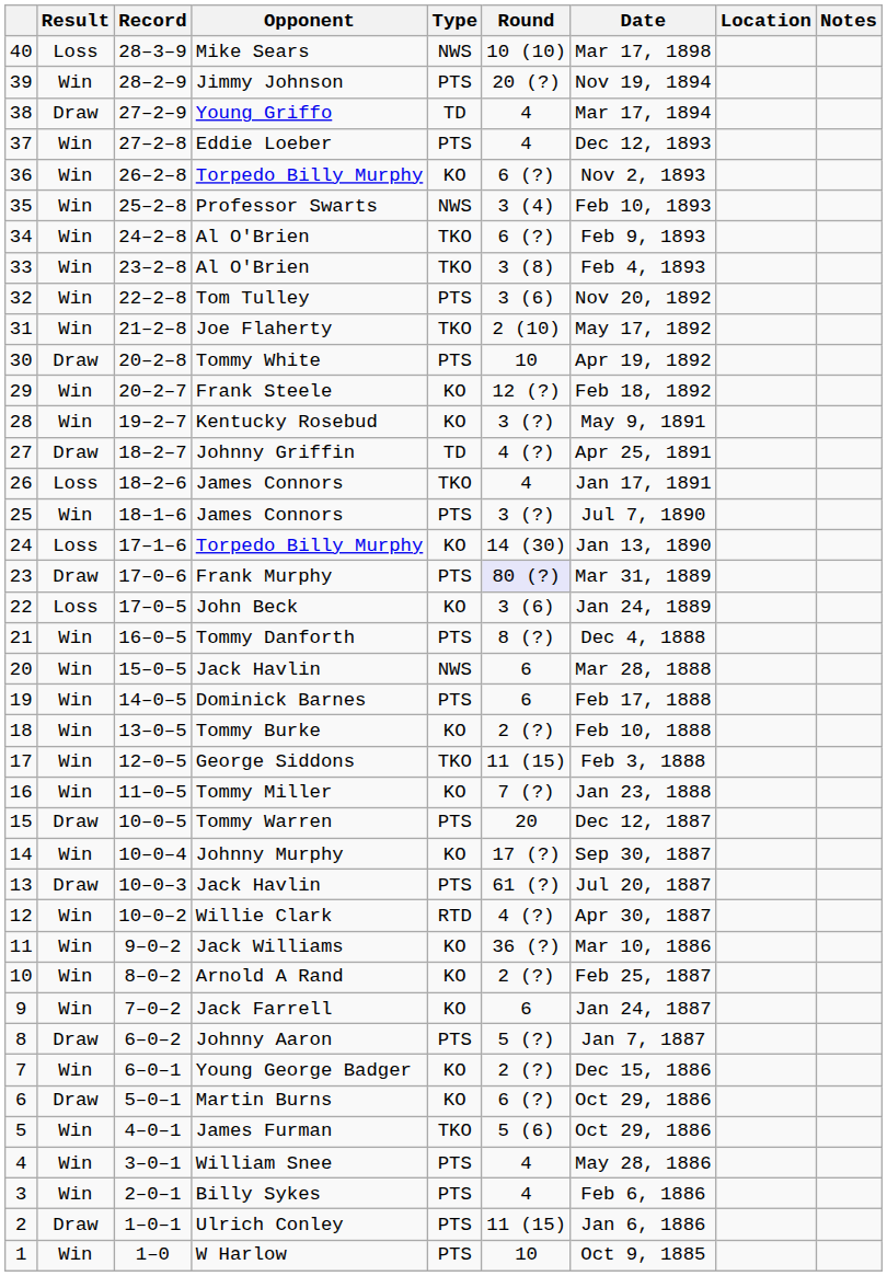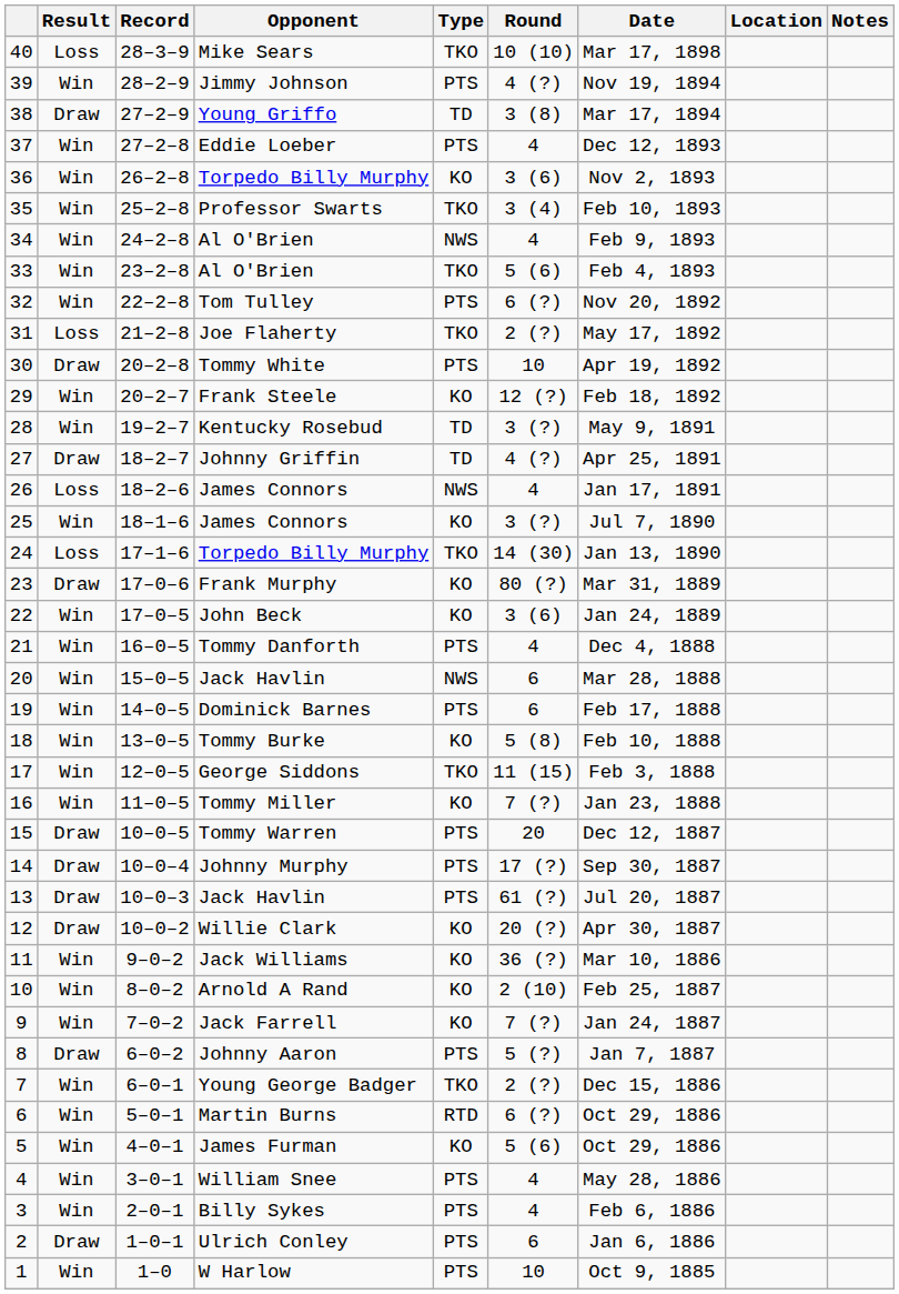 <table class="wikitable mw-collapsible" style="text-align:center">
 <tr>
 <th></th>
 <th>Result</th>
 <th>Record</th>
 <th>Opponent</th>
 <th>Type</th>
 <th>Round</th>
 <th>Date</th>
 <th>Location</th>
 <th>Notes</th>
 </tr>
 <tr>
 <td>40</td>
 <td>Loss</td>
 <td>28–3–9</td>
 <td align=left>Mike Sears</td>
-<td>NWS</td>
+<td>TKO</td>
 <td>10 (10)</td>
 <td>Mar 17, 1898</td>
 <td align=left></td>
 <td></td>
 </tr>
 <tr>
 <td>39</td>
 <td>Win</td>
 <td>28–2–9</td>
 <td align=left>Jimmy Johnson</td>
 <td>PTS</td>
-<td>20 (?)</td>
+<td>4 (?)</td>
 <td>Nov 19, 1894</td>
 <td align=left></td>
 <td></td>
 </tr>
 <tr>
 <td>38</td>
 <td>Draw</td>
 <td>27–2–9</td>
 <td align=left><a href='#'>Young Griffo</a></td>
 <td>TD</td>
-<td>4</td>
+<td>3 (8)</td>
 <td>Mar 17, 1894</td>
 <td align=left></td>
 <td></td>
 </tr>
 <tr>
 <td>37</td>
 <td>Win</td>
 <td>27–2–8</td>
 <td align=left>Eddie Loeber</td>
 <td>PTS</td>
 <td>4</td>
 <td>Dec 12, 1893</td>
 <td align=left></td>
 <td></td>
 </tr>
 <tr>
 <td>36</td>
 <td>Win</td>
 <td>26–2–8</td>
 <td align=left><a href='#'>Torpedo Billy Murphy</a></td>
 <td>KO</td>
-<td>6 (?)</td>
+<td>3 (6)</td>
 <td>Nov 2, 1893</td>
 <td align=left></td>
 <td></td>
 </tr>
 <tr>
 <td>35</td>
 <td>Win</td>
 <td>25–2–8</td>
 <td align=left>Professor Swarts</td>
-<td>NWS</td>
+<td>TKO</td>
 <td>3 (4)</td>
 <td>Feb 10, 1893</td>
 <td align=left></td>
 <td></td>
 </tr>
 <tr>
 <td>34</td>
 <td>Win</td>
 <td>24–2–8</td>
 <td align=left>Al O'Brien</td>
-<td>TKO</td>
-<td>6 (?)</td>
+<td>NWS</td>
+<td>4</td>
 <td>Feb 9, 1893</td>
 <td align=left></td>
 <td></td>
 </tr>
 <tr>
 <td>33</td>
 <td>Win</td>
 <td>23–2–8</td>
 <td align=left>Al O'Brien</td>
 <td>TKO</td>
-<td>3 (8)</td>
+<td>5 (6)</td>
 <td>Feb 4, 1893</td>
 <td align=left></td>
 <td></td>
 </tr>
 <tr>
 <td>32</td>
 <td>Win</td>
 <td>22–2–8</td>
 <td align=left>Tom Tulley</td>
 <td>PTS</td>
-<td>3 (6)</td>
+<td>6 (?)</td>
 <td>Nov 20, 1892</td>
 <td align=left></td>
 <td></td>
 </tr>
 <tr>
 <td>31</td>
-<td>Win</td>
+<td>Loss</td>
 <td>21–2–8</td>
 <td align=left>Joe Flaherty</td>
 <td>TKO</td>
-<td>2 (10)</td>
+<td>2 (?)</td>
 <td>May 17, 1892</td>
 <td align=left></td>
 <td></td>
 </tr>
 <tr>
 <td>30</td>
 <td>Draw</td>
 <td>20–2–8</td>
 <td align=left>Tommy White</td>
 <td>PTS</td>
 <td>10</td>
 <td>Apr 19, 1892</td>
 <td align=left></td>
 <td></td>
 </tr>
 <tr>
 <td>29</td>
 <td>Win</td>
 <td>20–2–7</td>
 <td align=left>Frank Steele</td>
 <td>KO</td>
 <td>12 (?)</td>
 <td>Feb 18, 1892</td>
 <td align=left></td>
 <td></td>
 </tr>
 <tr>
 <td>28</td>
 <td>Win</td>
 <td>19–2–7</td>
 <td align=left>Kentucky Rosebud</td>
-<td>KO</td>
+<td>TD</td>
 <td>3 (?)</td>
 <td>May 9, 1891</td>
 <td align=left></td>
 <td></td>
 </tr>
 <tr>
 <td>27</td>
 <td>Draw</td>
 <td>18–2–7</td>
 <td align=left>Johnny Griffin</td>
 <td>TD</td>
 <td>4 (?)</td>
 <td>Apr 25, 1891</td>
 <td align=left></td>
 <td></td>
 </tr>
 <tr>
 <td>26</td>
 <td>Loss</td>
 <td>18–2–6</td>
 <td align=left>James Connors</td>
-<td>TKO</td>
+<td>NWS</td>
 <td>4</td>
 <td>Jan 17, 1891</td>
 <td align=left></td>
 <td></td>
 </tr>
 <tr>
 <td>25</td>
 <td>Win</td>
 <td>18–1–6</td>
 <td align=left>James Connors</td>
-<td>PTS</td>
+<td>KO</td>
 <td>3 (?)</td>
 <td>Jul 7, 1890</td>
 <td align=left></td>
 <td></td>
 </tr>
 <tr>
 <td>24</td>
 <td>Loss</td>
 <td>17–1–6</td>
 <td align=left><a href='#'>Torpedo Billy Murphy</a></td>
-<td>KO</td>
+<td>TKO</td>
 <td>14 (30)</td>
 <td>Jan 13, 1890</td>
 <td align=left></td>
 <td style="text-align:left;"></td>
 </tr>
 <tr>
 <td>23</td>
 <td>Draw</td>
 <td>17–0–6</td>
 <td align=left>Frank Murphy</td>
-<td>PTS</td>
-<td style="background: lavender;">80 (?)</td>
+<td>KO</td>
+<td>80 (?)</td>
 <td>Mar 31, 1889</td>
 <td align=left></td>
 <td style="text-align:left;"></td>
 </tr>
 <tr>
 <td>22</td>
-<td>Loss</td>
+<td>Win</td>
 <td>17–0–5</td>
 <td align=left>John Beck</td>
 <td>KO</td>
 <td>3 (6)</td>
 <td>Jan 24, 1889</td>
 <td align=left></td>
 <td></td>
 </tr>
 <tr>
 <td>21</td>
 <td>Win</td>
 <td>16–0–5</td>
 <td align=left>Tommy Danforth</td>
 <td>PTS</td>
-<td>8 (?)</td>
+<td>4</td>
 <td>Dec 4, 1888</td>
 <td align=left></td>
 <td style="text-align:left;"></td>
 </tr>
 <tr>
 <td>20</td>
 <td>Win</td>
 <td>15–0–5</td>
 <td align=left>Jack Havlin</td>
 <td>NWS</td>
 <td>6</td>
 <td>Mar 28, 1888</td>
 <td align=left></td>
 <td></td>
 </tr>
 <tr>
 <td>19</td>
 <td>Win</td>
 <td>14–0–5</td>
 <td align=left>Dominick Barnes</td>
 <td>PTS</td>
 <td>6</td>
 <td>Feb 17, 1888</td>
 <td align=left></td>
 <td style="text-align:left;"></td>
 </tr>
 <tr>
 <td>18</td>
 <td>Win</td>
 <td>13–0–5</td>
 <td align=left>Tommy Burke</td>
 <td>KO</td>
-<td>2 (?)</td>
+<td>5 (8)</td>
 <td>Feb 10, 1888</td>
 <td align=left></td>
 <td></td>
 </tr>
 <tr>
 <td>17</td>
 <td>Win</td>
 <td>12–0–5</td>
 <td align=left>George Siddons</td>
 <td>TKO</td>
 <td>11 (15)</td>
 <td>Feb 3, 1888</td>
 <td align=left></td>
 <td></td>
 </tr>
 <tr>
 <td>16</td>
 <td>Win</td>
 <td>11–0–5</td>
 <td align=left>Tommy Miller</td>
 <td>KO</td>
 <td>7 (?)</td>
 <td>Jan 23, 1888</td>
 <td align=left></td>
 <td style="text-align:left;"></td>
 </tr>
 <tr>
 <td>15</td>
 <td>Draw</td>
 <td>10–0–5</td>
 <td align=left>Tommy Warren</td>
 <td>PTS</td>
 <td>20</td>
 <td>Dec 12, 1887</td>
 <td align=left></td>
 <td style="text-align:left;"></td>
 </tr>
 <tr>
 <td>14</td>
-<td>Win</td>
+<td>Draw</td>
 <td>10–0–4</td>
 <td align=left>Johnny Murphy</td>
-<td>KO</td>
+<td>PTS</td>
 <td>17 (?)</td>
 <td>Sep 30, 1887</td>
 <td align=left></td>
 <td style="text-align:left;"></td>
 </tr>
 <tr>
 <td>13</td>
 <td>Draw</td>
 <td>10–0–3</td>
 <td align=left>Jack Havlin</td>
 <td>PTS</td>
 <td>61 (?)</td>
 <td>Jul 20, 1887</td>
 <td align=left></td>
 <td style="text-align:left;"></td>
 </tr>
 <tr>
 <td>12</td>
-<td>Win</td>
+<td>Draw</td>
 <td>10–0–2</td>
 <td align=left>Willie Clark</td>
-<td>RTD</td>
-<td>4 (?)</td>
+<td>KO</td>
+<td>20 (?)</td>
 <td>Apr 30, 1887</td>
 <td align=left></td>
 <td style="text-align:left;"></td>
 </tr>
 <tr>
 <td>11</td>
 <td>Win</td>
 <td>9–0–2</td>
 <td align=left>Jack Williams</td>
 <td>KO</td>
 <td>36 (?)</td>
 <td>Mar 10, 1886</td>
 <td align=left></td>
 <td style="text-align:left;"></td>
 </tr>
 <tr>
 <td>10</td>
 <td>Win</td>
 <td>8–0–2</td>
 <td align=left>Arnold A Rand</td>
 <td>KO</td>
-<td>2 (?)</td>
+<td>2 (10)</td>
 <td>Feb 25, 1887</td>
 <td align=left></td>
 <td></td>
 </tr>
 <tr>
 <td>9</td>
 <td>Win</td>
 <td>7–0–2</td>
 <td align=left>Jack Farrell</td>
 <td>KO</td>
-<td>6</td>
+<td>7 (?)</td>
 <td>Jan 24, 1887</td>
 <td align=left></td>
 <td style="text-align:left;"></td>
 </tr>
 <tr>
 <td>8</td>
 <td>Draw</td>
 <td>6–0–2</td>
 <td align=left>Johnny Aaron</td>
 <td>PTS</td>
 <td>5 (?)</td>
 <td>Jan 7, 1887</td>
 <td align=left></td>
 <td></td>
 </tr>
 <tr>
 <td>7</td>
 <td>Win</td>
 <td>6–0–1</td>
 <td align=left>Young George Badger</td>
-<td>KO</td>
+<td>TKO</td>
 <td>2 (?)</td>
 <td>Dec 15, 1886</td>
 <td align=left></td>
 <td></td>
 </tr>
 <tr>
 <td>6</td>
-<td>Draw</td>
+<td>Win</td>
 <td>5–0–1</td>
 <td align=left>Martin Burns</td>
-<td>KO</td>
+<td>RTD</td>
 <td>6 (?)</td>
 <td>Oct 29, 1886</td>
 <td align=left></td>
 <td></td>
 </tr>
 <tr>
 <td>5</td>
 <td>Win</td>
 <td>4–0–1</td>
 <td align=left>James Furman</td>
-<td>TKO</td>
+<td>KO</td>
 <td>5 (6)</td>
 <td>Oct 29, 1886</td>
 <td align=left></td>
 <td></td>
 </tr>
 <tr>
 <td>4</td>
 <td>Win</td>
 <td>3–0–1</td>
 <td align=left>William Snee</td>
 <td>PTS</td>
 <td>4</td>
 <td>May 28, 1886</td>
 <td align=left></td>
 <td></td>
 </tr>
 <tr>
 <td>3</td>
 <td>Win</td>
 <td>2–0–1</td>
 <td align=left>Billy Sykes</td>
 <td>PTS</td>
 <td>4</td>
 <td>Feb 6, 1886</td>
 <td align=left></td>
 <td></td>
 </tr>
 <tr>
 <td>2</td>
 <td>Draw</td>
 <td>1–0–1</td>
 <td align=left>Ulrich Conley</td>
 <td>PTS</td>
-<td>11 (15)</td>
+<td>6</td>
 <td>Jan 6, 1886</td>
 <td align=left></td>
 <td></td>
 </tr>
 <tr>
 <td>1</td>
 <td>Win</td>
 <td>1–0</td>
 <td align=left>W Harlow</td>
 <td>PTS</td>
 <td>10</td>
 <td>Oct 9, 1885</td>
 <td align=left></td>
 <td></td>
 </tr>
 <tr>
 </tr>
 </table>
